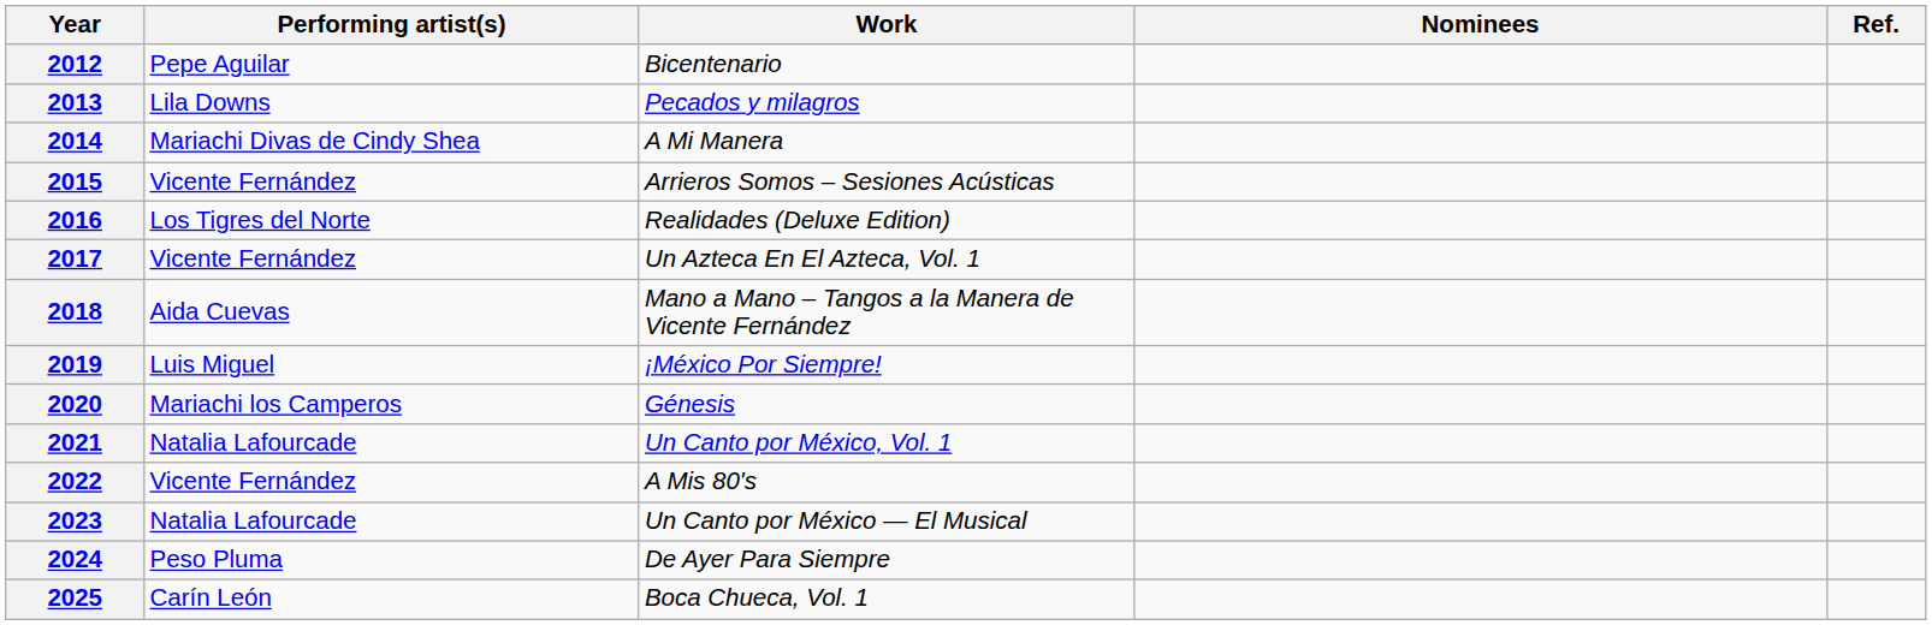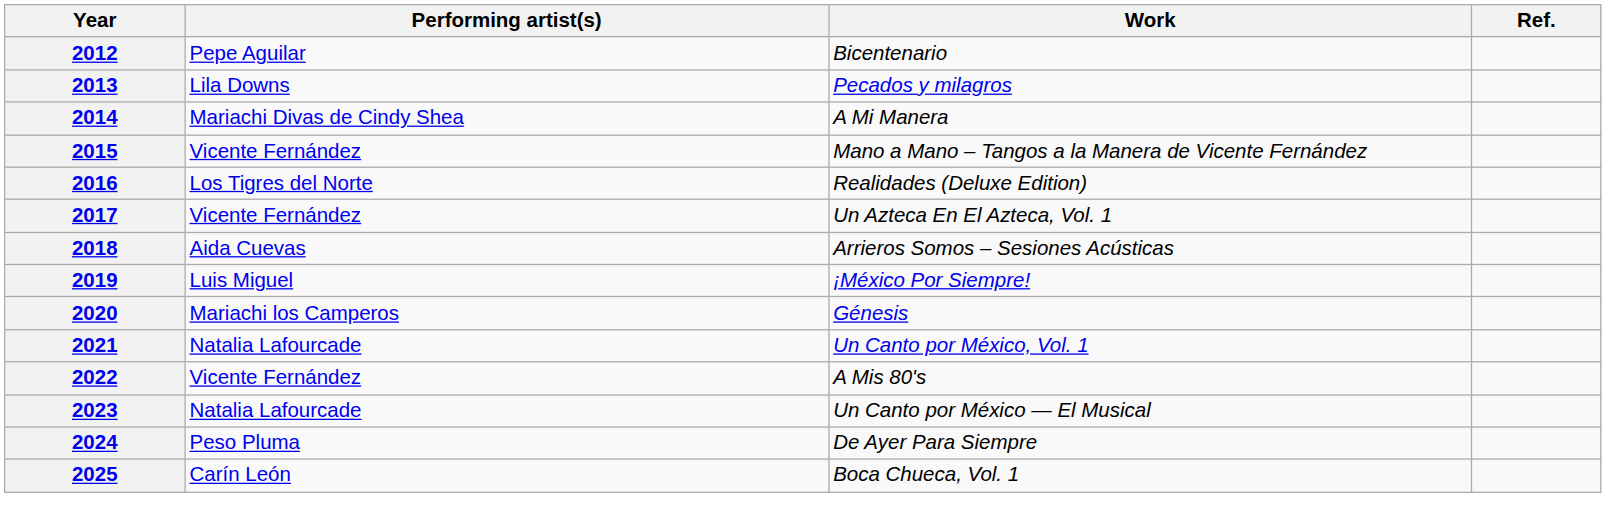 <table class="wikitable">
 <tr>
 <th width="7%">Year</th>
 <th width="25%">Performing artist(s)</th>
 <th width="25%">Work</th>
-<th width="35%" class=unsortable>Nominees</th>
 <th width="5%" class=unsortable>Ref.</th>
 </tr>
 <tr>
 <th scope="row" style="text-align:center;"><a href='#'>2012</a></th>
 <td><a href='#'>Pepe Aguilar</a></td>
 <td><em>Bicentenario</em></td>
-<td></td>
 <td align="center"></td>
 </tr>
 <tr>
 <th scope="row" style="text-align:center;"><a href='#'>2013</a></th>
 <td><a href='#'>Lila Downs</a></td>
 <td><em><a href='#'>Pecados y milagros</a></em></td>
-<td></td>
 <td align="center"></td>
 </tr>
 <tr>
 <th scope="row" style="text-align:center;"><a href='#'>2014</a></th>
 <td><a href='#'>Mariachi Divas de Cindy Shea</a></td>
 <td><em>A Mi Manera</em></td>
-<td></td>
 <td align="center"></td>
 </tr>
 <tr>
 <th scope="row" style="text-align:center;"><a href='#'>2015</a></th>
 <td><a href='#'>Vicente Fernández</a></td>
-<td><em>Arrieros Somos – Sesiones Acústicas</em></td>
-<td></td>
+<td><em>Mano a Mano – Tangos a la Manera de Vicente Fernández</em></td>
 <td align="center"></td>
 </tr>
 <tr>
 <th scope="row" style="text-align:center;"><a href='#'>2016</a></th>
 <td><a href='#'>Los Tigres del Norte</a></td>
 <td><em>Realidades (Deluxe Edition)</em></td>
-<td></td>
 <td align="center"></td>
 </tr>
 <tr>
 <th scope="row" style="text-align:center;"><a href='#'>2017</a></th>
 <td><a href='#'>Vicente Fernández</a></td>
 <td><em>Un Azteca En El Azteca, Vol. 1</em></td>
-<td></td>
 <td align="center"></td>
 </tr>
 <tr>
 <th scope="row" style="text-align:center;"><a href='#'>2018</a></th>
 <td><a href='#'>Aida Cuevas</a></td>
-<td><em>Mano a Mano – Tangos a la Manera de Vicente Fernández</em></td>
-<td></td>
+<td><em>Arrieros Somos – Sesiones Acústicas</em></td>
 <td align="center"></td>
 </tr>
 <tr>
 <th scope="row" style="text-align:center;"><a href='#'>2019</a></th>
 <td><a href='#'>Luis Miguel</a></td>
 <td><em><a href='#'>¡México Por Siempre!</a></em></td>
-<td></td>
 <td align="center"></td>
 </tr>
 <tr>
 <th scope="row" style="text-align:center;"><a href='#'>2020</a></th>
 <td><a href='#'>Mariachi los Camperos</a></td>
 <td><em><a href='#'>Génesis</a></em></td>
-<td></td>
 <td align="center"></td>
 </tr>
 <tr>
 <th scope="row" style="text-align:center;"><a href='#'>2021</a></th>
 <td><a href='#'>Natalia Lafourcade</a></td>
 <td><em><a href='#'>Un Canto por México, Vol. 1</a></em></td>
-<td></td>
 <td align="center"></td>
 </tr>
 <tr>
 <th scope="row" style="text-align:center;"><a href='#'>2022</a></th>
 <td><a href='#'>Vicente Fernández</a></td>
 <td><em>A Mis 80's</em></td>
-<td></td>
 <td align="center"></td>
 </tr>
 <tr>
 <th scope="row" style="text-align:center;"><a href='#'>2023</a></th>
 <td><a href='#'>Natalia Lafourcade</a></td>
 <td><em>Un Canto por México — El Musical</em></td>
 <td></td>
-<td></td>
 </tr>
 <tr>
 <th><a href='#'>2024</a></th>
 <td><a href='#'>Peso Pluma</a></td>
 <td><em>De Ayer Para Siempre</em></td>
-<td></td>
 <td></td>
 </tr>
 <tr>
 <th><a href='#'>2025</a></th>
 <td><a href='#'>Carín León</a></td>
 <td><em>Boca Chueca, Vol. 1</em></td>
 <td></td>
-<td></td>
 </tr>
 </table>
